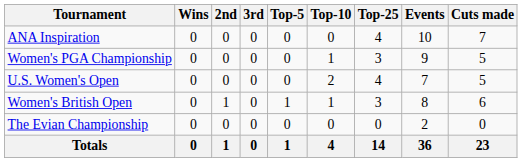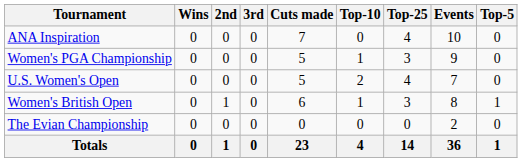 <table class=wikitable style=text-align:center>
 <tr>
 <th>Tournament</th>
 <th>Wins</th>
 <th>2nd</th>
 <th>3rd</th>
-<th>Top-5</th>
+<th>Cuts made</th>
 <th>Top-10</th>
 <th>Top-25</th>
 <th>Events</th>
-<th>Cuts made</th>
+<th>Top-5</th>
 </tr>
 <tr>
 <td align=left><a href='#'>ANA Inspiration</a></td>
 <td>0</td>
 <td>0</td>
 <td>0</td>
-<td>0</td>
+<td>7</td>
 <td>0</td>
 <td>4</td>
 <td>10</td>
-<td>7</td>
+<td>0</td>
 </tr>
 <tr>
 <td align=left><a href='#'>Women's PGA Championship</a></td>
 <td>0</td>
 <td>0</td>
 <td>0</td>
-<td>0</td>
+<td>5</td>
 <td>1</td>
 <td>3</td>
 <td>9</td>
-<td>5</td>
+<td>0</td>
 </tr>
 <tr>
 <td align=left><a href='#'>U.S. Women's Open</a></td>
 <td>0</td>
 <td>0</td>
 <td>0</td>
-<td>0</td>
+<td>5</td>
 <td>2</td>
 <td>4</td>
 <td>7</td>
-<td>5</td>
+<td>0</td>
 </tr>
 <tr>
 <td align=left><a href='#'>Women's British Open</a></td>
 <td>0</td>
 <td>1</td>
 <td>0</td>
-<td>1</td>
+<td>6</td>
 <td>1</td>
 <td>3</td>
 <td>8</td>
-<td>6</td>
+<td>1</td>
 </tr>
 <tr>
 <td align=left><a href='#'>The Evian Championship</a></td>
 <td>0</td>
 <td>0</td>
 <td>0</td>
 <td>0</td>
 <td>0</td>
 <td>0</td>
 <td>2</td>
 <td>0</td>
 </tr>
 <tr>
 <th>Totals</th>
 <th>0</th>
 <th>1</th>
 <th>0</th>
-<th>1</th>
+<th>23</th>
 <th>4</th>
 <th>14</th>
 <th>36</th>
-<th>23</th>
+<th>1</th>
 </tr>
 </table>
